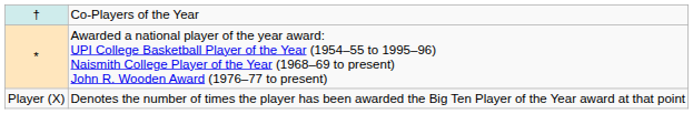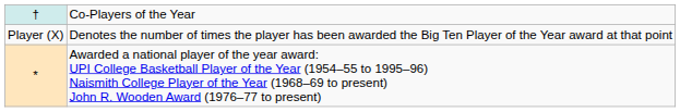 <table class="wikitable">
 <tr>
 <td style="background-color:#CFECEC;" align="center">†</td>
 <td>Co-Players of the Year</td>
 </tr>
 <tr>
+<td>Player (X)</td>
+<td>Denotes the number of times the player has been awarded the Big Ten Player of the Year award at that point</td>
+</tr>
+<tr>
 <td style="background-color:#FFE6BD;" align="center">*</td>
 <td>Awarded a national player of the year award:<br><a href='#'>UPI College Basketball Player of the Year</a> (1954–55 to 1995–96)<br><a href='#'>Naismith College Player of the Year</a> (1968–69 to present)<br><a href='#'>John R. Wooden Award</a> (1976–77 to present)</td>
 </tr>
-<tr>
-<td>Player (X)</td>
-<td>Denotes the number of times the player has been awarded the Big Ten Player of the Year award at that point</td>
-</tr>
 </table>
